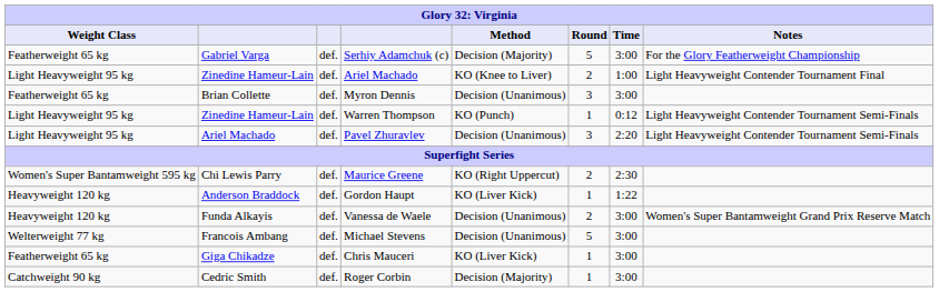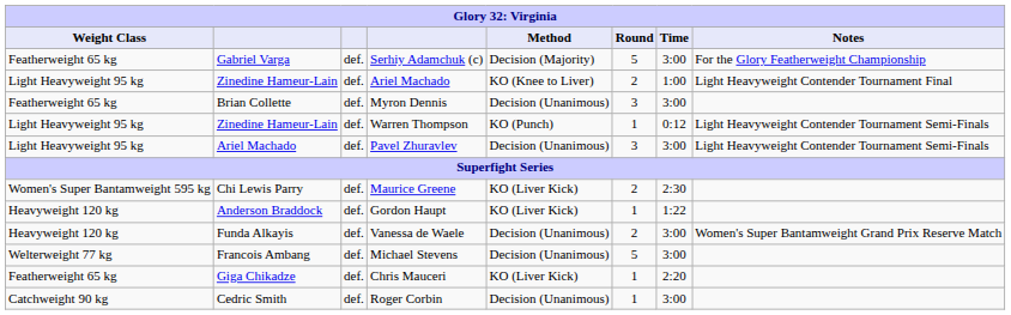 <table class="wikitable" style="font-size: 80%;">
 <tr>
 <th colspan="8" style="background-color: #ccf; color: #000080; text-align: center;"><strong>Glory 32: Virginia</strong></th>
 </tr>
 <tr>
 <th colspan="1" style="background-color: #E6E8FA; color: #000000; text-align: center;">Weight Class</th>
 <th colspan="1" style="background-color: #E6E8FA; color: #000000; text-align: center;"></th>
 <th colspan="1" style="background-color: #E6E8FA; color: #000000; text-align: center;"></th>
 <th colspan="1" style="background-color: #E6E8FA; color: #000000; text-align: center;"></th>
 <th colspan="1" style="background-color: #E6E8FA; color: #000000; text-align: center;">Method</th>
 <th colspan="1" style="background-color: #E6E8FA; color: #000000; text-align: center;">Round</th>
 <th colspan="1" style="background-color: #E6E8FA; color: #000000; text-align: center;">Time</th>
 <th colspan="1" style="background-color: #E6E8FA; color: #000000; text-align: center;">Notes</th>
 </tr>
 <tr>
 <td>Featherweight 65 kg</td>
 <td> <a href='#'>Gabriel Varga</a></td>
 <td align=center>def.</td>
 <td> <a href='#'>Serhiy Adamchuk</a> (c)</td>
 <td>Decision (Majority)</td>
 <td align=center>5</td>
 <td align=center>3:00</td>
 <td>For the <a href='#'>Glory Featherweight Championship</a></td>
 </tr>
 <tr>
 <td>Light Heavyweight 95 kg</td>
 <td> <a href='#'>Zinedine Hameur-Lain</a></td>
 <td align=center>def.</td>
 <td> <a href='#'>Ariel Machado</a></td>
 <td>KO (Knee to Liver)</td>
 <td align=center>2</td>
 <td align=center>1:00</td>
 <td>Light Heavyweight Contender Tournament Final</td>
 </tr>
 <tr>
 <td>Featherweight 65 kg</td>
 <td> Brian Collette</td>
 <td align=center>def.</td>
 <td> Myron Dennis</td>
 <td>Decision (Unanimous)</td>
 <td align=center>3</td>
 <td align=center>3:00</td>
 <td></td>
 </tr>
 <tr>
 <td>Light Heavyweight 95 kg</td>
 <td> <a href='#'>Zinedine Hameur-Lain</a></td>
 <td align=center>def.</td>
 <td> Warren Thompson</td>
 <td>KO (Punch)</td>
 <td align=center>1</td>
 <td align=center>0:12</td>
 <td>Light Heavyweight Contender Tournament Semi-Finals</td>
 </tr>
 <tr>
 <td>Light Heavyweight 95 kg</td>
 <td> <a href='#'>Ariel Machado</a></td>
 <td align=center>def.</td>
 <td> <a href='#'>Pavel Zhuravlev</a></td>
 <td>Decision (Unanimous)</td>
 <td align=center>3</td>
-<td align=center>2:20</td>
+<td align=center>3:00</td>
 <td>Light Heavyweight Contender Tournament Semi-Finals</td>
 </tr>
 <tr>
 <th colspan="8" style="background-color: #ccf; color: #000080; text-align: center;"><strong>Superfight Series</strong></th>
 </tr>
 <tr>
 <td>Women's Super Bantamweight 595 kg</td>
 <td> Chi Lewis Parry</td>
 <td align=center>def.</td>
 <td> <a href='#'>Maurice Greene</a></td>
-<td>KO (Right Uppercut)</td>
+<td>KO (Liver Kick)</td>
 <td align=center>2</td>
 <td align=center>2:30</td>
 <td></td>
 </tr>
 <tr>
 <td>Heavyweight 120 kg</td>
 <td> <a href='#'>Anderson Braddock</a></td>
 <td align=center>def.</td>
 <td> Gordon Haupt</td>
 <td>KO (Liver Kick)</td>
 <td align=center>1</td>
 <td align=center>1:22</td>
 <td></td>
 </tr>
 <tr>
 <td>Heavyweight 120 kg</td>
 <td> Funda Alkayis</td>
 <td align=center>def.</td>
 <td> Vanessa de Waele</td>
 <td>Decision (Unanimous)</td>
 <td align=center>2</td>
 <td align=center>3:00</td>
 <td>Women's Super Bantamweight Grand Prix Reserve Match</td>
 </tr>
 <tr>
 <td>Welterweight 77 kg</td>
 <td> Francois Ambang</td>
 <td align=center>def.</td>
 <td> Michael Stevens</td>
 <td>Decision (Unanimous)</td>
 <td align=center>5</td>
 <td align=center>3:00</td>
 <td></td>
 </tr>
 <tr>
 <td>Featherweight 65 kg</td>
 <td> <a href='#'>Giga Chikadze</a></td>
 <td align=center>def.</td>
 <td> Chris Mauceri</td>
 <td>KO (Liver Kick)</td>
 <td align=center>1</td>
-<td align=center>3:00</td>
+<td align=center>2:20</td>
 <td></td>
 </tr>
 <tr>
 <td>Catchweight 90 kg</td>
 <td> Cedric Smith</td>
 <td align=center>def.</td>
 <td> Roger Corbin</td>
-<td>Decision (Majority)</td>
+<td>Decision (Unanimous)</td>
 <td align=center>1</td>
 <td align=center>3:00</td>
 <td></td>
 </tr>
 </table>
